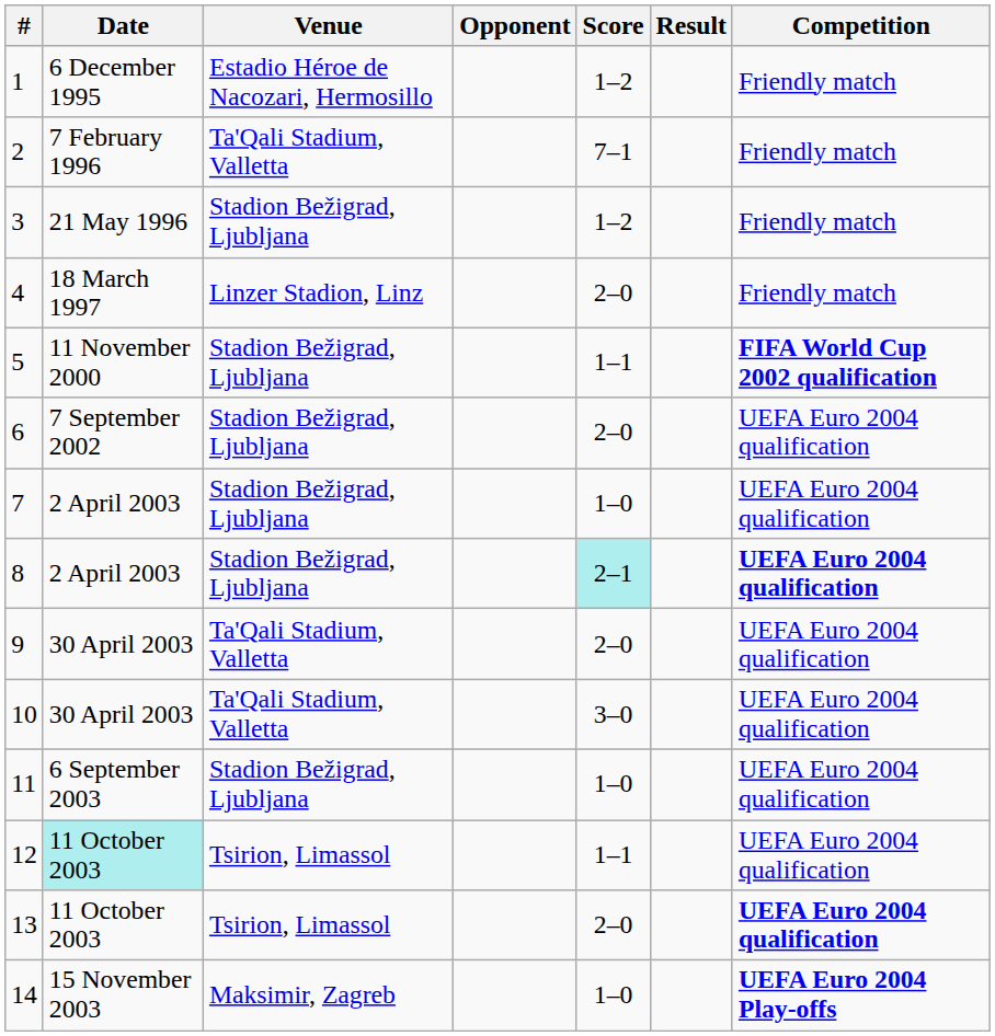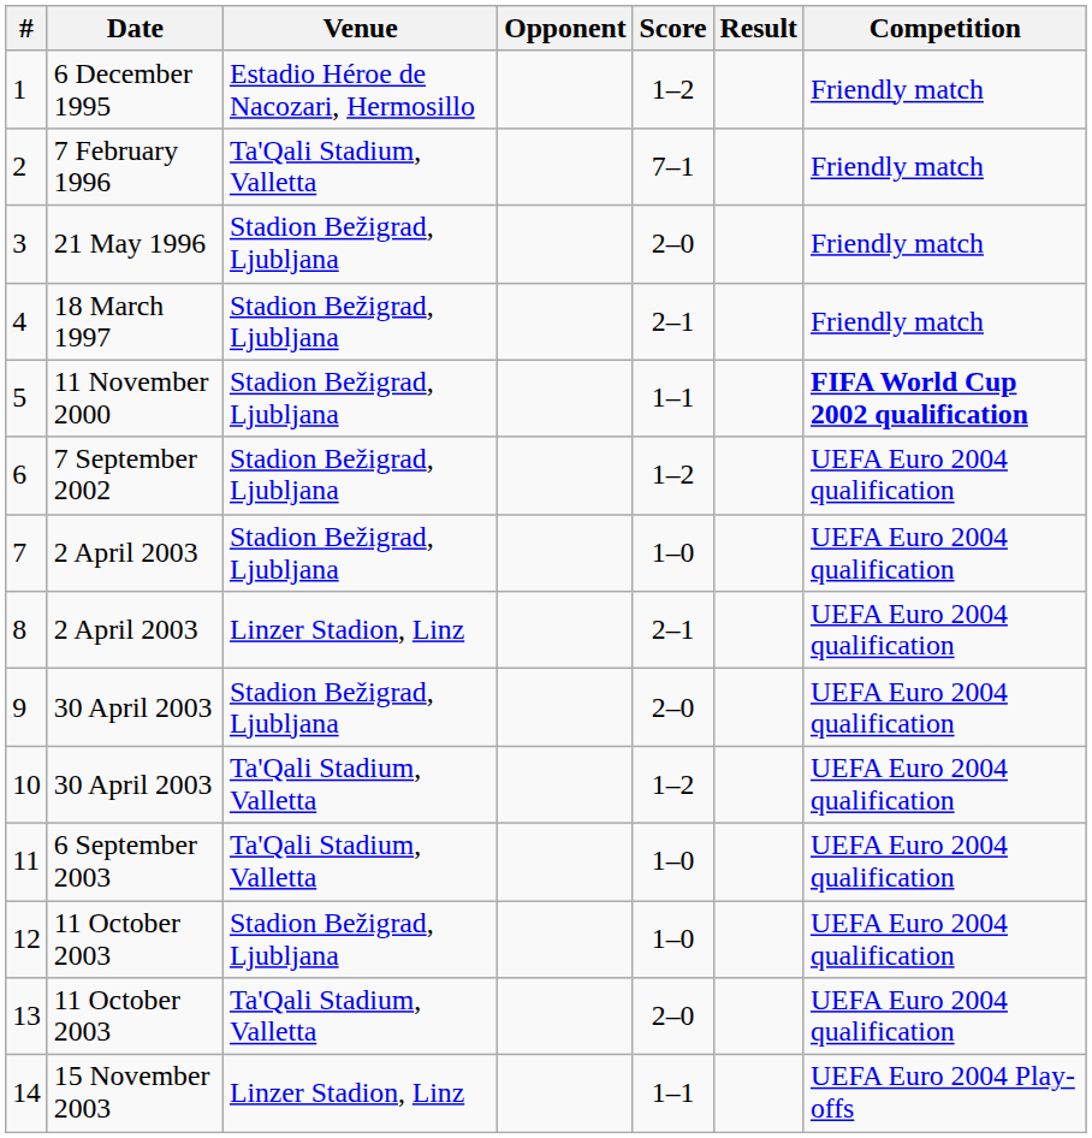 <table class="wikitable">
 <tr>
 <th>#</th>
 <th>Date</th>
 <th>Venue</th>
 <th>Opponent</th>
 <th>Score</th>
 <th>Result</th>
 <th>Competition</th>
 </tr>
 <tr>
 <td>1</td>
 <td>6 December 1995</td>
 <td><a href='#'>Estadio Héroe de Nacozari</a>, <a href='#'>Hermosillo</a></td>
 <td></td>
 <td align=center>1–2</td>
 <td></td>
 <td><a href='#'>Friendly match</a></td>
 </tr>
 <tr>
 <td>2</td>
 <td>7 February 1996</td>
 <td><a href='#'>Ta'Qali Stadium</a>, <a href='#'>Valletta</a></td>
 <td></td>
 <td align=center>7–1</td>
 <td></td>
 <td><a href='#'>Friendly match</a></td>
 </tr>
 <tr>
 <td>3</td>
 <td>21 May 1996</td>
 <td><a href='#'>Stadion Bežigrad</a>, <a href='#'>Ljubljana</a></td>
 <td></td>
-<td align=center>1–2</td>
+<td align=center>2–0</td>
 <td></td>
 <td><a href='#'>Friendly match</a></td>
 </tr>
 <tr>
 <td>4</td>
 <td>18 March 1997</td>
-<td><a href='#'>Linzer Stadion</a>, <a href='#'>Linz</a></td>
+<td><a href='#'>Stadion Bežigrad</a>, <a href='#'>Ljubljana</a></td>
 <td></td>
-<td align=center>2–0</td>
+<td align=center>2–1</td>
 <td></td>
 <td><a href='#'>Friendly match</a></td>
 </tr>
 <tr>
 <td>5</td>
 <td>11 November 2000</td>
 <td><a href='#'>Stadion Bežigrad</a>, <a href='#'>Ljubljana</a></td>
 <td></td>
 <td align=center>1–1</td>
 <td></td>
 <td><strong><a href='#'>FIFA World Cup 2002 qualification</a></strong></td>
 </tr>
 <tr>
 <td>6</td>
 <td>7 September 2002</td>
 <td><a href='#'>Stadion Bežigrad</a>, <a href='#'>Ljubljana</a></td>
 <td></td>
-<td align=center>2–0</td>
+<td align=center>1–2</td>
 <td></td>
 <td><a href='#'>UEFA Euro 2004 qualification</a></td>
 </tr>
 <tr>
 <td>7</td>
 <td>2 April 2003</td>
 <td><a href='#'>Stadion Bežigrad</a>, <a href='#'>Ljubljana</a></td>
 <td></td>
 <td align=center>1–0</td>
 <td></td>
 <td><a href='#'>UEFA Euro 2004 qualification</a></td>
 </tr>
 <tr>
 <td>8</td>
 <td>2 April 2003</td>
-<td><a href='#'>Stadion Bežigrad</a>, <a href='#'>Ljubljana</a></td>
+<td><a href='#'>Linzer Stadion</a>, <a href='#'>Linz</a></td>
 <td></td>
-<td align=center style="background: paleturquoise;">2–1</td>
+<td align=center>2–1</td>
 <td></td>
-<td><strong><a href='#'>UEFA Euro 2004 qualification</a></strong></td>
+<td><a href='#'>UEFA Euro 2004 qualification</a></td>
 </tr>
 <tr>
 <td>9</td>
 <td>30 April 2003</td>
-<td><a href='#'>Ta'Qali Stadium</a>, <a href='#'>Valletta</a></td>
+<td><a href='#'>Stadion Bežigrad</a>, <a href='#'>Ljubljana</a></td>
 <td></td>
 <td align=center>2–0</td>
 <td></td>
 <td><a href='#'>UEFA Euro 2004 qualification</a></td>
 </tr>
 <tr>
 <td>10</td>
 <td>30 April 2003</td>
 <td><a href='#'>Ta'Qali Stadium</a>, <a href='#'>Valletta</a></td>
 <td></td>
-<td align=center>3–0</td>
+<td align=center>1–2</td>
 <td></td>
 <td><a href='#'>UEFA Euro 2004 qualification</a></td>
 </tr>
 <tr>
 <td>11</td>
 <td>6 September 2003</td>
+<td><a href='#'>Ta'Qali Stadium</a>, <a href='#'>Valletta</a></td>
+<td></td>
+<td align=center>1–0</td>
+<td></td>
+<td><a href='#'>UEFA Euro 2004 qualification</a></td>
+</tr>
+<tr>
+<td>12</td>
+<td>11 October 2003</td>
 <td><a href='#'>Stadion Bežigrad</a>, <a href='#'>Ljubljana</a></td>
 <td></td>
 <td align=center>1–0</td>
 <td></td>
 <td><a href='#'>UEFA Euro 2004 qualification</a></td>
 </tr>
 <tr>
-<td>12</td>
-<td style="background: paleturquoise;">11 October 2003</td>
-<td><a href='#'>Tsirion</a>, <a href='#'>Limassol</a></td>
+<td>13</td>
+<td>11 October 2003</td>
+<td><a href='#'>Ta'Qali Stadium</a>, <a href='#'>Valletta</a></td>
 <td></td>
-<td align=center>1–1</td>
+<td align=center>2–0</td>
 <td></td>
 <td><a href='#'>UEFA Euro 2004 qualification</a></td>
 </tr>
 <tr>
-<td>13</td>
-<td>11 October 2003</td>
-<td><a href='#'>Tsirion</a>, <a href='#'>Limassol</a></td>
-<td></td>
-<td align=center>2–0</td>
-<td></td>
-<td><strong><a href='#'>UEFA Euro 2004 qualification</a></strong></td>
-</tr>
-<tr>
 <td>14</td>
 <td>15 November 2003</td>
-<td><a href='#'>Maksimir</a>, <a href='#'>Zagreb</a></td>
+<td><a href='#'>Linzer Stadion</a>, <a href='#'>Linz</a></td>
 <td></td>
-<td align=center>1–0</td>
+<td align=center>1–1</td>
 <td></td>
-<td><strong><a href='#'>UEFA Euro 2004 Play-offs</a></strong></td>
+<td><a href='#'>UEFA Euro 2004 Play-offs</a></td>
 </tr>
 <tr>
 </tr>
 </table>
